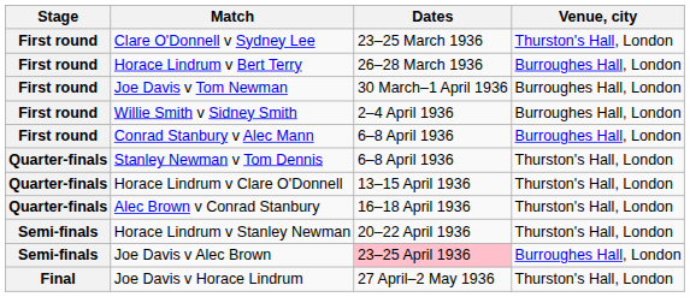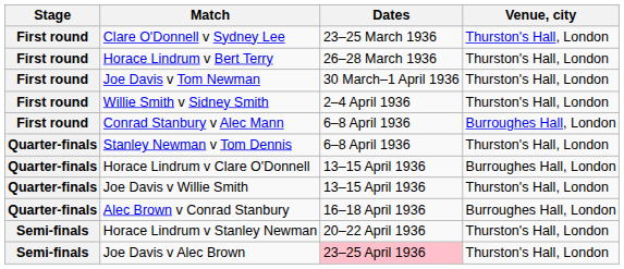 <table class="wikitable">
 <tr>
 <th scope="col">Stage</th>
 <th scope="col">Match</th>
 <th scope="col">Dates</th>
 <th scope="col">Venue, city</th>
 </tr>
 <tr>
 <th scope="row">First round</th>
 <td><a href='#'>Clare O'Donnell</a> v <a href='#'>Sydney Lee</a></td>
 <td>23–25 March 1936</td>
 <td><a href='#'>Thurston's Hall</a>, London</td>
 </tr>
 <tr>
 <th scope="row">First round</th>
 <td><a href='#'>Horace Lindrum</a> v <a href='#'>Bert Terry</a></td>
 <td>26–28 March 1936</td>
-<td><a href='#'>Burroughes Hall</a>, London</td>
+<td>Thurston's Hall, London</td>
 </tr>
 <tr>
 <th scope="row">First round</th>
 <td><a href='#'>Joe Davis</a> v <a href='#'>Tom Newman</a></td>
 <td>30 March–1 April 1936</td>
-<td>Burroughes Hall, London</td>
+<td>Thurston's Hall, London</td>
 </tr>
 <tr>
 <th scope="row">First round</th>
 <td><a href='#'>Willie Smith</a> v <a href='#'>Sidney Smith</a></td>
 <td>2–4 April 1936</td>
-<td>Burroughes Hall, London</td>
+<td>Thurston's Hall, London</td>
 </tr>
 <tr>
 <th scope="row">First round</th>
 <td><a href='#'>Conrad Stanbury</a> v <a href='#'>Alec Mann</a></td>
 <td>6–8 April 1936</td>
 <td><a href='#'>Burroughes Hall</a>, London</td>
 </tr>
 <tr>
 <th scope="row">Quarter-finals</th>
 <td><a href='#'>Stanley Newman</a> v <a href='#'>Tom Dennis</a></td>
 <td>6–8 April 1936</td>
 <td>Thurston's Hall, London</td>
 </tr>
 <tr>
 <th scope="row">Quarter-finals</th>
 <td>Horace Lindrum v Clare O'Donnell</td>
 <td>13–15 April 1936</td>
+<td>Burroughes Hall, London</td>
+</tr>
+<tr>
+<th scope="row">Quarter-finals</th>
+<td>Joe Davis v Willie Smith</td>
+<td>13–15 April 1936</td>
 <td>Thurston's Hall, London</td>
 </tr>
 <tr>
 <th scope="row">Quarter-finals</th>
 <td><a href='#'>Alec Brown</a> v Conrad Stanbury</td>
 <td>16–18 April 1936</td>
-<td>Thurston's Hall, London</td>
+<td>Burroughes Hall, London</td>
 </tr>
 <tr>
 <th scope="row">Semi-finals</th>
 <td>Horace Lindrum v Stanley Newman</td>
 <td>20–22 April 1936</td>
 <td>Thurston's Hall, London</td>
 </tr>
 <tr>
 <th scope="row">Semi-finals</th>
 <td>Joe Davis v Alec Brown</td>
 <td style="background: pink;">23–25 April 1936</td>
-<td><a href='#'>Burroughes Hall</a>, London</td>
-</tr>
-<tr>
-<th scope="row">Final</th>
-<td>Joe Davis v Horace Lindrum</td>
-<td>27 April–2 May 1936</td>
 <td>Thurston's Hall, London</td>
 </tr>
 </table>
